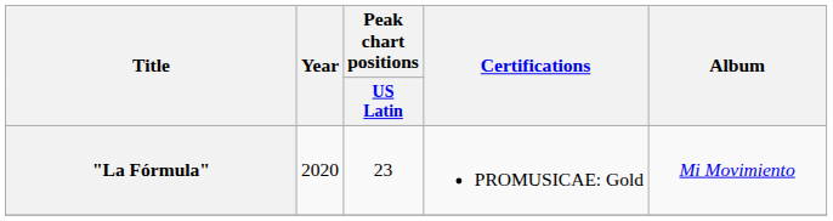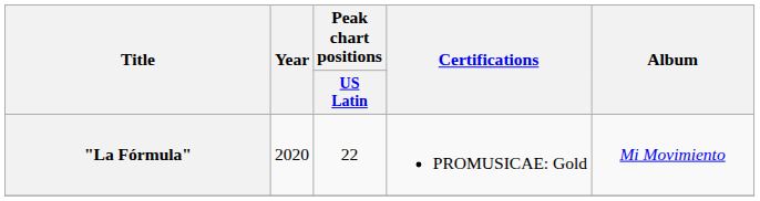 <table class="wikitable plainrowheaders" style="text-align:center;">
 <tr>
 <th scope="col" rowspan="2" style="width:15em;">Title</th>
 <th scope="col" rowspan="2" style="width:1em;">Year</th>
 <th scope="col">Peak chart positions</th>
 <th scope="col" rowspan="2"><a href='#'>Certifications</a></th>
 <th scope="col" rowspan="2" style="width:9em;">Album</th>
 </tr>
 <tr>
 <th scope="col" style="width:3em;font-size:90%;"><a href='#'>US<br>Latin</a><br></th>
 </tr>
 <tr>
 <th scope="row">"La Fórmula"<br></th>
 <td>2020</td>
-<td>23</td>
+<td>22</td>
 <td><br><ul><li>PROMUSICAE: Gold</li></ul></td>
 <td><em><a href='#'>Mi Movimiento</a></em></td>
 </tr>
 <tr>
 </tr>
 </table>
